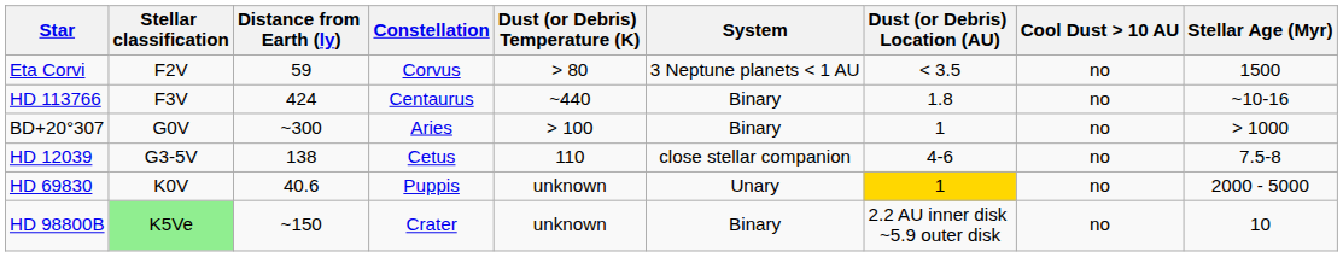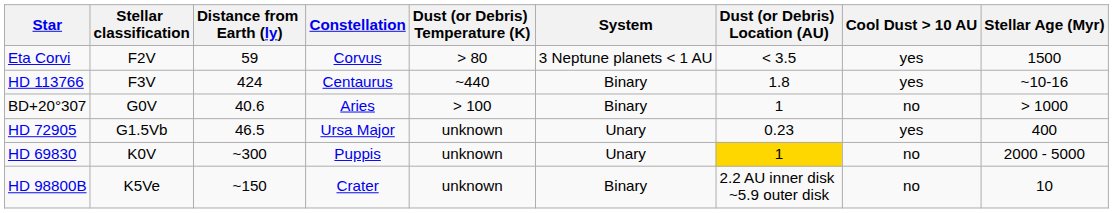 <table class="wikitable" style="float:left;">
 <tr>
 <th><a href='#'>Star</a></th>
 <th>Stellar <br>classification</th>
 <th>Distance from <br>Earth (<a href='#'>ly</a>)</th>
 <th><a href='#'>Constellation</a></th>
 <th>Dust (or Debris) <br>Temperature (K)</th>
 <th>System</th>
 <th>Dust (or Debris) <br>Location (AU)</th>
 <th>Cool Dust > 10 AU</th>
 <th>Stellar Age (Myr)</th>
 </tr>
 <tr>
 <td><a href='#'>Eta Corvi</a></td>
 <td style="text-align:center">F2V</td>
 <td style="text-align:center">59</td>
 <td style="text-align:center"><a href='#'>Corvus</a></td>
 <td style="text-align:center">> 80</td>
 <td style="text-align:center">3 Neptune planets < 1 AU</td>
 <td style="text-align:center">< 3.5</td>
-<td style="text-align:center">no</td>
+<td style="text-align:center">yes</td>
 <td style="text-align:center">1500</td>
 </tr>
 <tr>
 <td><a href='#'>HD 113766</a></td>
 <td style="text-align:center">F3V</td>
 <td style="text-align:center">424</td>
 <td style="text-align:center"><a href='#'>Centaurus</a></td>
 <td style="text-align:center">~440</td>
 <td style="text-align:center">Binary</td>
 <td style="text-align:center">1.8</td>
-<td style="text-align:center">no</td>
+<td style="text-align:center">yes </td>
 <td style="text-align:center">~10-16</td>
 </tr>
 <tr>
 <td>BD+20°307</td>
 <td style="text-align:center">G0V</td>
-<td style="text-align:center">~300</td>
+<td style="text-align:center">40.6</td>
 <td style="text-align:center"><a href='#'>Aries</a></td>
 <td style="text-align:center">> 100</td>
 <td style="text-align:center">Binary</td>
 <td style="text-align:center">1</td>
 <td style="text-align:center">no</td>
 <td style="text-align:center">> 1000</td>
 </tr>
 <tr>
-<td><a href='#'>HD 12039</a></td>
-<td style="text-align:center">G3-5V</td>
-<td style="text-align:center">138</td>
-<td style="text-align:center"><a href='#'>Cetus</a></td>
-<td style="text-align:center">110</td>
-<td style="text-align:center">close stellar companion</td>
-<td style="text-align:center">4-6</td>
-<td style="text-align:center">no</td>
-<td style="text-align:center">7.5-8</td>
+<td><a href='#'>HD 72905</a></td>
+<td style="text-align:center">G1.5Vb</td>
+<td style="text-align:center">46.5</td>
+<td style="text-align:center"><a href='#'>Ursa Major</a></td>
+<td style="text-align:center">unknown</td>
+<td style="text-align:center">Unary</td>
+<td style="text-align:center">0.23</td>
+<td style="text-align:center">yes</td>
+<td style="text-align:center">400</td>
 </tr>
 <tr>
 <td><a href='#'>HD 69830</a></td>
 <td style="text-align:center">K0V</td>
-<td style="text-align:center">40.6</td>
+<td style="text-align:center">~300</td>
 <td style="text-align:center"><a href='#'>Puppis</a></td>
 <td style="text-align:center">unknown</td>
 <td style="text-align:center">Unary</td>
 <td style="background: gold; text-align:center">1</td>
 <td style="text-align:center">no </td>
 <td style="text-align:center">2000  - 5000</td>
 </tr>
 <tr>
 <td><a href='#'>HD 98800B</a></td>
-<td style="background: lightgreen; text-align:center">K5Ve</td>
+<td style="text-align:center">K5Ve</td>
 <td style="text-align:center">~150</td>
 <td style="text-align:center"><a href='#'>Crater</a></td>
 <td style="text-align:center">unknown</td>
 <td style="text-align:center">Binary</td>
 <td style="text-align:center">2.2 AU inner disk <br>~5.9 outer disk</td>
 <td style="text-align:center">no</td>
 <td style="text-align:center">10</td>
 </tr>
 </table>
